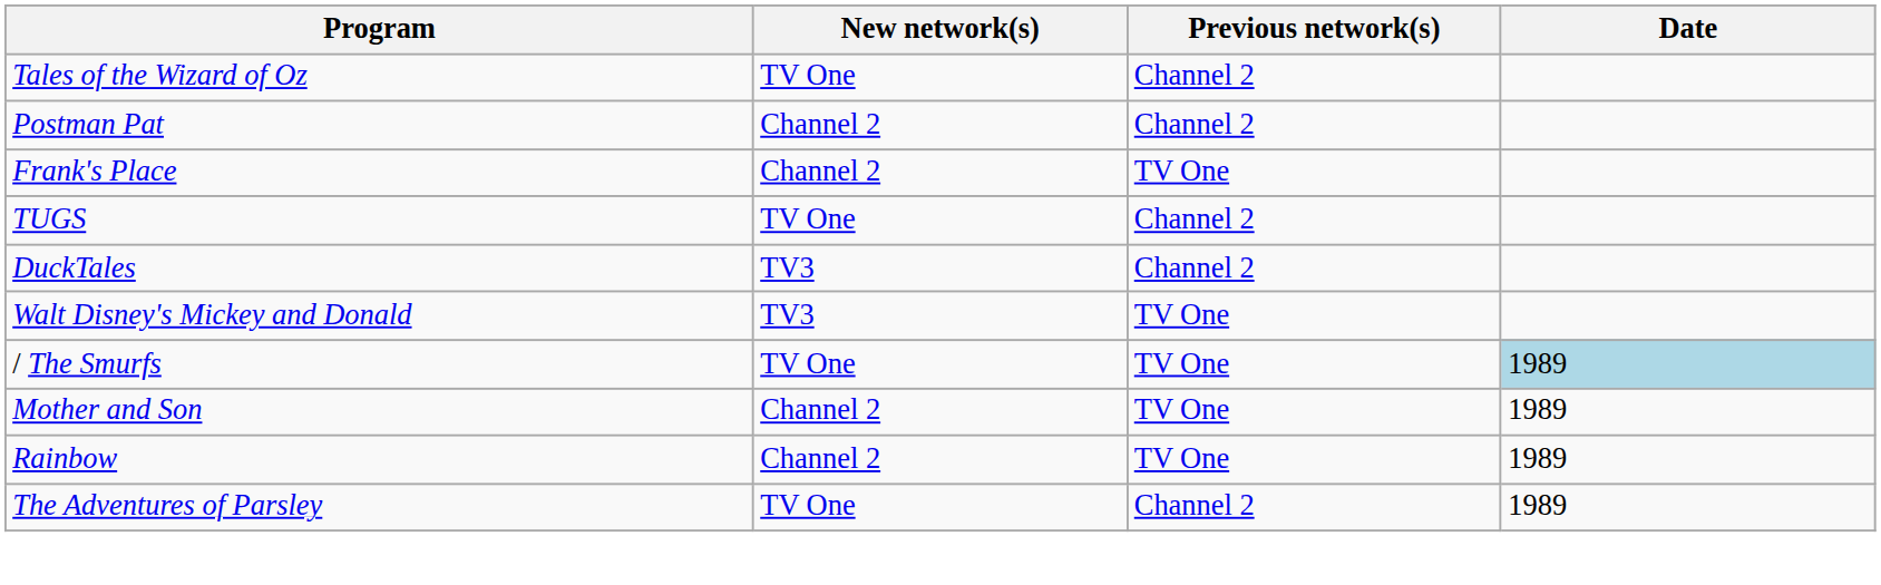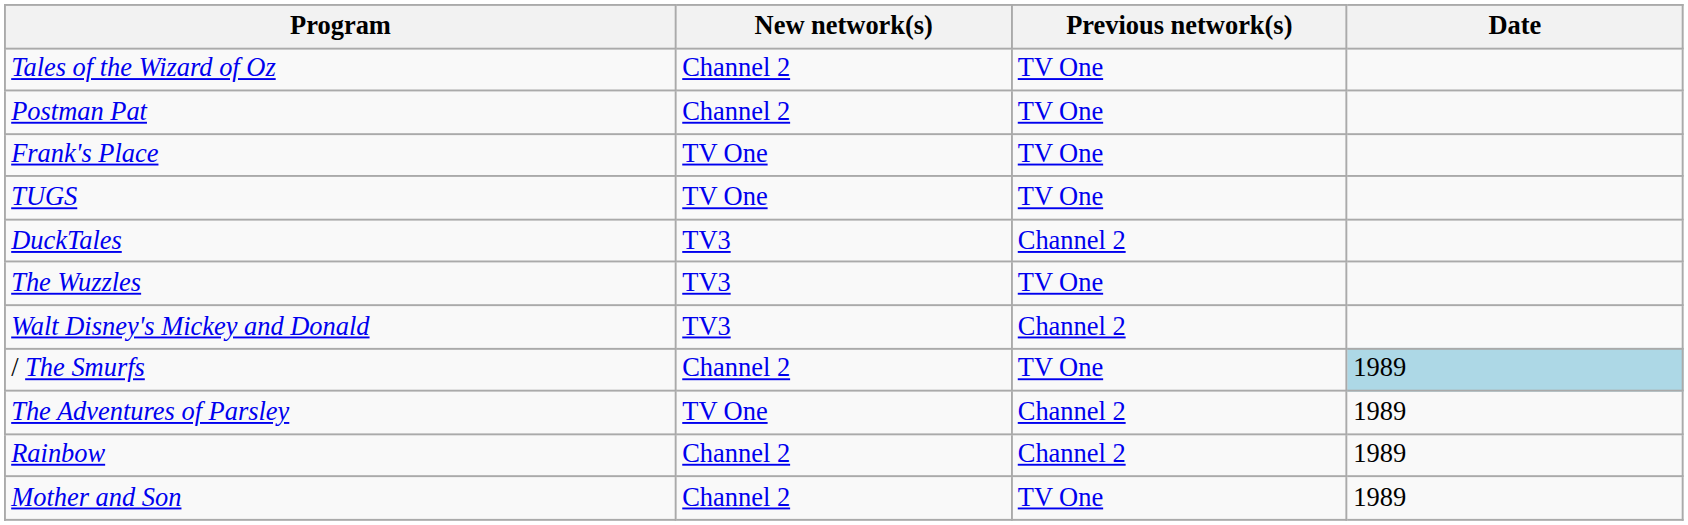 <table class="wikitable sortable"  style="width:100%; font-size:87%;">
 <tr style="background:#efefef;">
 <th style="width:40%;">Program</th>
 <th style="width:20%;">New network(s)</th>
 <th style="width:20%;">Previous network(s)</th>
 <th style="width:20%;">Date</th>
 </tr>
 <tr>
 <td> <em><a href='#'>Tales of the Wizard of Oz</a></em></td>
+<td><a href='#'>Channel 2</a></td>
 <td><a href='#'>TV One</a></td>
-<td><a href='#'>Channel 2</a></td>
 <td></td>
 </tr>
 <tr>
 <td> <em><a href='#'>Postman Pat</a></em></td>
 <td><a href='#'>Channel 2</a></td>
-<td><a href='#'>Channel 2</a></td>
+<td><a href='#'>TV One</a></td>
 <td></td>
 </tr>
 <tr>
 <td> <em><a href='#'>Frank's Place</a></em></td>
-<td><a href='#'>Channel 2</a></td>
+<td><a href='#'>TV One</a></td>
 <td><a href='#'>TV One</a></td>
 <td></td>
 </tr>
 <tr>
 <td> <em><a href='#'>TUGS</a></em></td>
 <td><a href='#'>TV One</a></td>
-<td><a href='#'>Channel 2</a></td>
+<td><a href='#'>TV One</a></td>
 <td></td>
 </tr>
 <tr>
 <td> <em><a href='#'>DuckTales</a></em></td>
 <td><a href='#'>TV3</a></td>
 <td><a href='#'>Channel 2</a></td>
 <td></td>
 </tr>
 <tr>
-<td> <em><a href='#'>Walt Disney's Mickey and Donald</a></em></td>
+<td> <em><a href='#'>The Wuzzles</a></em></td>
 <td><a href='#'>TV3</a></td>
 <td><a href='#'>TV One</a></td>
 <td></td>
 </tr>
 <tr>
+<td> <em><a href='#'>Walt Disney's Mickey and Donald</a></em></td>
+<td><a href='#'>TV3</a></td>
+<td><a href='#'>Channel 2</a></td>
+<td></td>
+</tr>
+<tr>
 <td>/ <em><a href='#'>The Smurfs</a></em></td>
-<td><a href='#'>TV One</a></td>
+<td><a href='#'>Channel 2</a></td>
 <td><a href='#'>TV One</a></td>
 <td style="background: lightblue;">1989</td>
+</tr>
+<tr>
+<td> <em><a href='#'>The Adventures of Parsley</a></em></td>
+<td><a href='#'>TV One</a></td>
+<td><a href='#'>Channel 2</a></td>
+<td>1989</td>
+</tr>
+<tr>
+<td> <em><a href='#'>Rainbow</a></em></td>
+<td><a href='#'>Channel 2</a></td>
+<td><a href='#'>Channel 2</a></td>
+<td>1989</td>
 </tr>
 <tr>
 <td> <em><a href='#'>Mother and Son</a></em></td>
 <td><a href='#'>Channel 2</a></td>
 <td><a href='#'>TV One</a></td>
 <td>1989</td>
 </tr>
-<tr>
-<td> <em><a href='#'>Rainbow</a></em></td>
-<td><a href='#'>Channel 2</a></td>
-<td><a href='#'>TV One</a></td>
-<td>1989</td>
-</tr>
-<tr>
-<td> <em><a href='#'>The Adventures of Parsley</a></em></td>
-<td><a href='#'>TV One</a></td>
-<td><a href='#'>Channel 2</a></td>
-<td>1989</td>
-</tr>
 </table>
